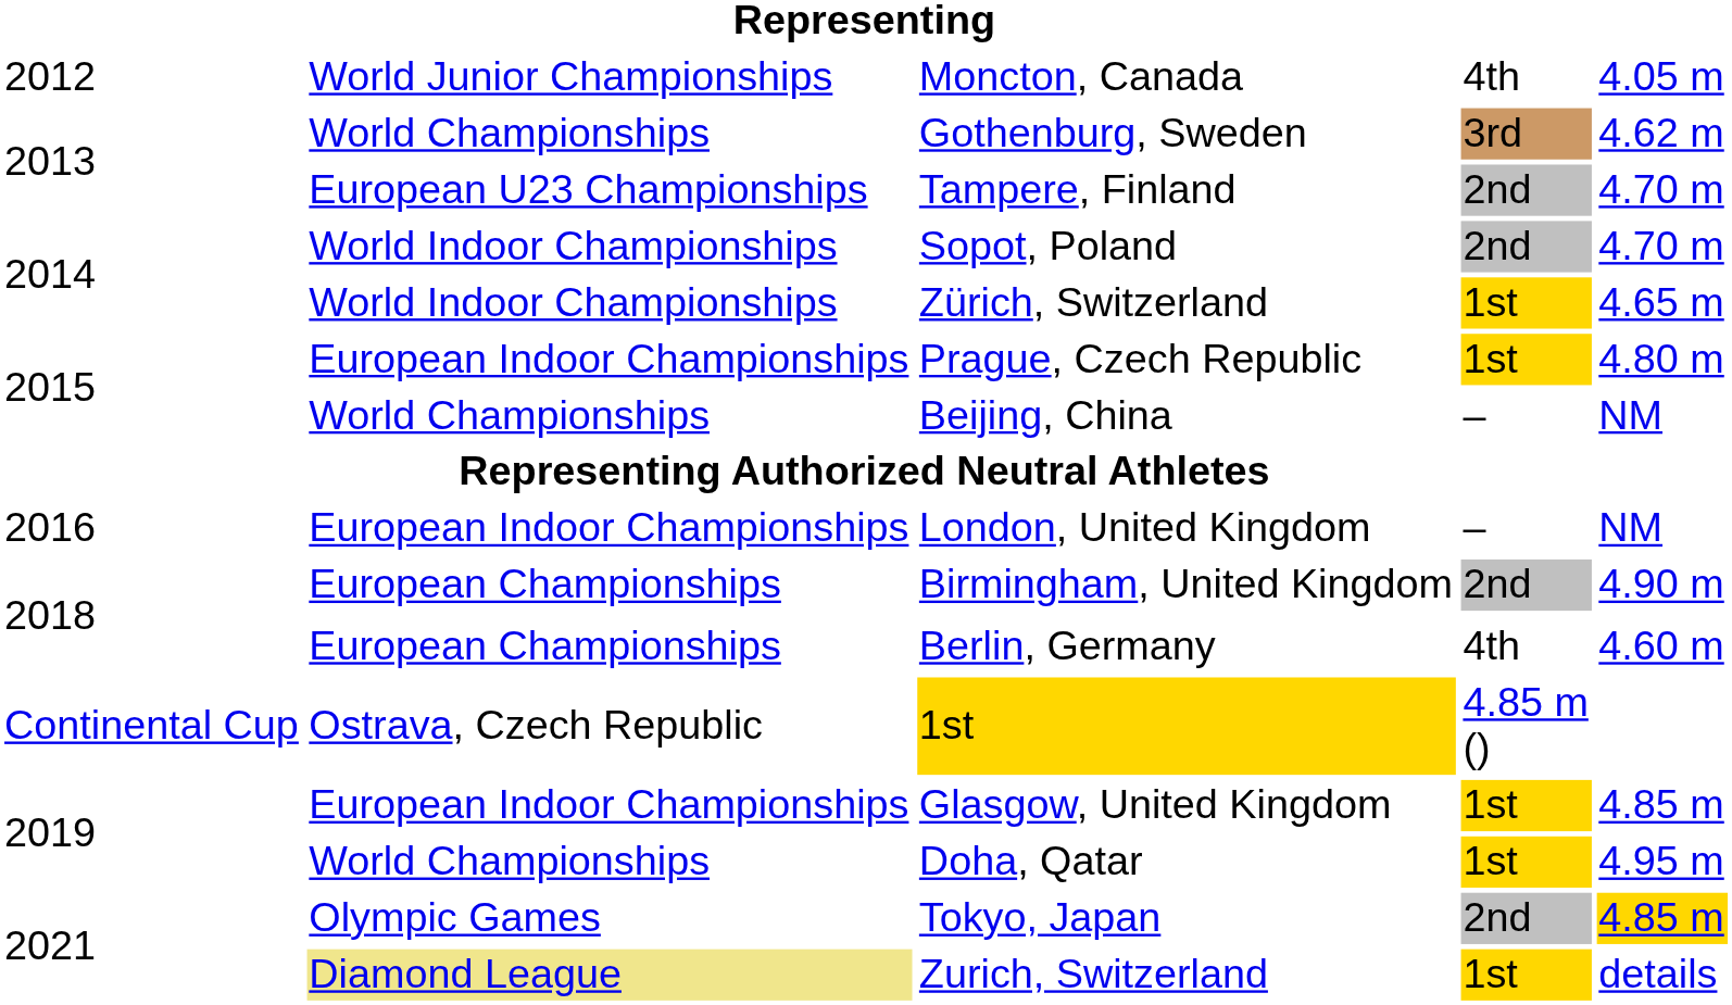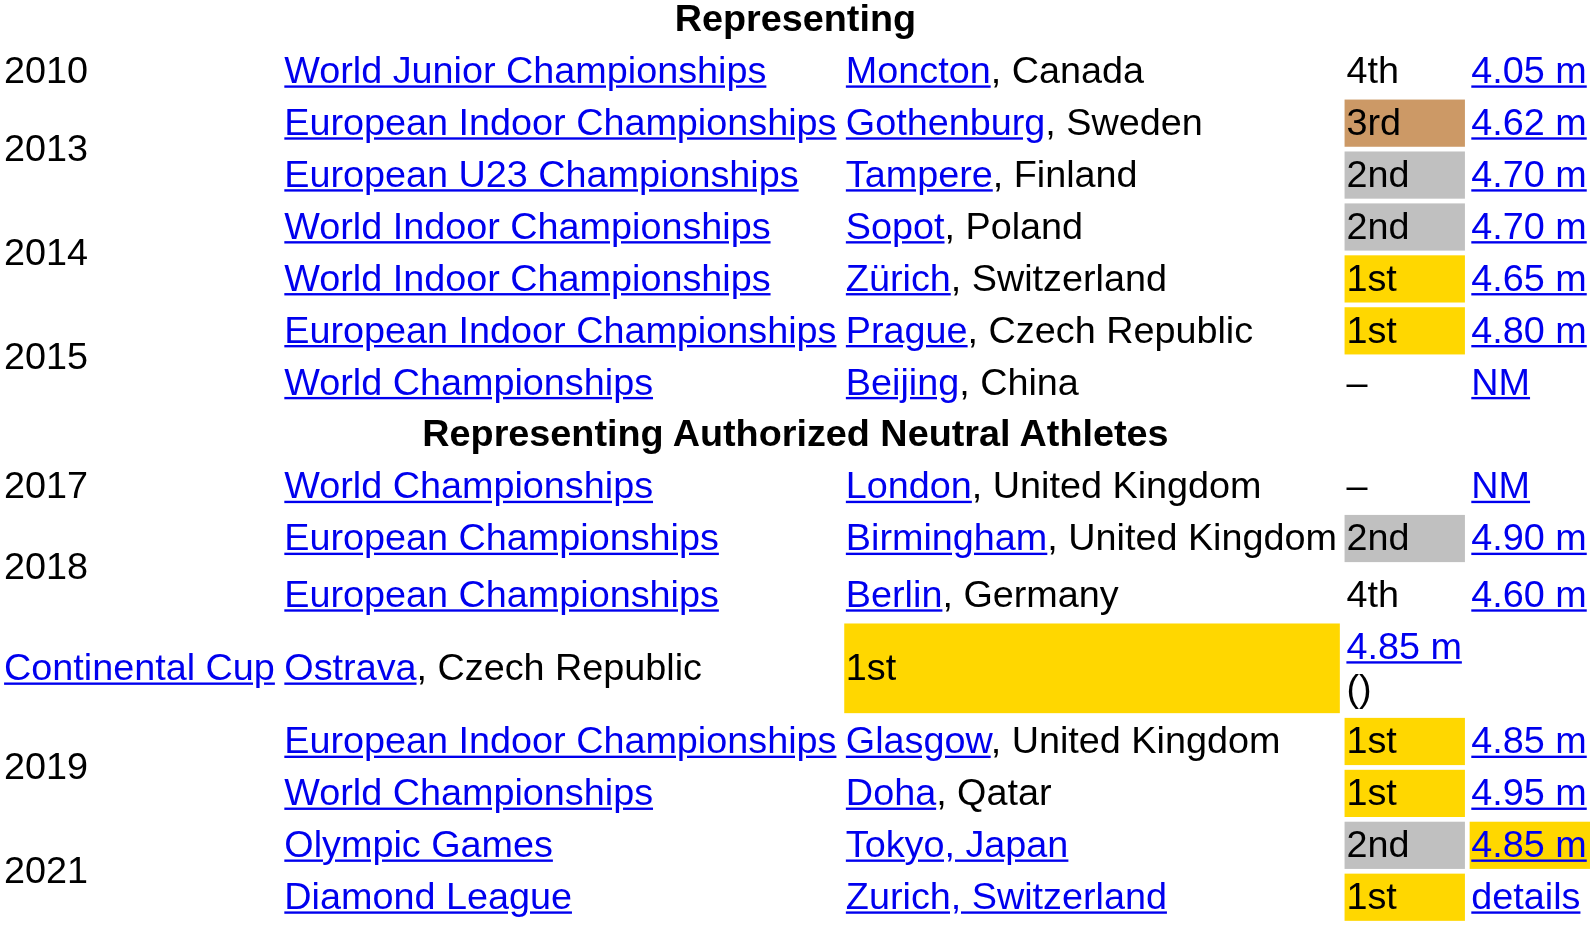 <table>
 <tr>
 <th colspan="6">Representing </th>
 </tr>
 <tr>
-<td>2012</td>
+<td>2010</td>
 <td><a href='#'>World Junior Championships</a></td>
 <td><a href='#'>Moncton</a>, Canada</td>
 <td>4th</td>
 <td><a href='#'>4.05 m</a></td>
 </tr>
 <tr>
 <td rowspan=2>2013</td>
-<td><a href='#'>World Championships</a></td>
+<td><a href='#'>European Indoor Championships</a></td>
 <td><a href='#'>Gothenburg</a>, Sweden</td>
 <td style="background:#cc9966">3rd</td>
 <td><a href='#'>4.62 m</a></td>
 </tr>
 <tr>
 <td><a href='#'>European U23 Championships</a></td>
 <td><a href='#'>Tampere</a>, Finland</td>
 <td style="background:silver">2nd</td>
 <td><a href='#'>4.70 m</a></td>
 </tr>
 <tr>
 <td rowspan=2>2014</td>
 <td><a href='#'>World Indoor Championships</a></td>
 <td><a href='#'>Sopot</a>, Poland</td>
 <td style="background:silver">2nd</td>
 <td><a href='#'>4.70 m</a></td>
 </tr>
 <tr>
 <td><a href='#'>World Indoor Championships</a></td>
 <td><a href='#'>Zürich</a>, Switzerland</td>
 <td bgcolor=gold>1st</td>
 <td><a href='#'>4.65 m</a></td>
 </tr>
 <tr>
 <td rowspan=2>2015</td>
 <td><a href='#'>European Indoor Championships</a></td>
 <td><a href='#'>Prague</a>, Czech Republic</td>
 <td bgcolor="gold">1st</td>
 <td><a href='#'>4.80 m</a></td>
 </tr>
 <tr>
 <td><a href='#'>World Championships</a></td>
 <td><a href='#'>Beijing</a>, China</td>
 <td>–</td>
 <td><a href='#'>NM</a></td>
 </tr>
 <tr>
 <th colspan="6">Representing Authorized Neutral Athletes</th>
 </tr>
 <tr>
-<td>2016</td>
-<td><a href='#'>European Indoor Championships</a></td>
+<td>2017</td>
+<td><a href='#'>World Championships</a></td>
 <td><a href='#'>London</a>, United Kingdom</td>
 <td>–</td>
 <td><a href='#'>NM</a></td>
 </tr>
 <tr>
 <td rowspan=3>2018</td>
 <td><a href='#'>European Championships</a></td>
 <td><a href='#'>Birmingham</a>, United Kingdom</td>
 <td bgcolor=silver>2nd</td>
 <td><a href='#'>4.90 m</a></td>
 </tr>
 <tr>
 </tr>
 <tr>
 <td><a href='#'>European Championships</a></td>
 <td><a href='#'>Berlin</a>, Germany</td>
 <td>4th</td>
 <td><a href='#'>4.60 m</a></td>
 </tr>
 <tr>
 <td><a href='#'>Continental Cup</a></td>
 <td><a href='#'>Ostrava</a>, Czech Republic</td>
 <td style="background:gold;">1st</td>
 <td><a href='#'>4.85 m</a><br>()</td>
 </tr>
 <tr>
 <td rowspan=2>2019</td>
 <td><a href='#'>European Indoor Championships</a></td>
 <td><a href='#'>Glasgow</a>, United Kingdom</td>
 <td bgcolor=gold>1st</td>
 <td><a href='#'>4.85 m</a></td>
 </tr>
 <tr>
 <td><a href='#'>World Championships</a></td>
 <td><a href='#'>Doha</a>, Qatar</td>
 <td style="background:gold;">1st</td>
 <td><a href='#'>4.95 m</a></td>
 </tr>
 <tr>
 <td rowspan=2>2021</td>
 <td><a href='#'>Olympic Games</a></td>
 <td><a href='#'>Tokyo, Japan</a></td>
 <td bgcolor=silver>2nd</td>
 <td style="background: gold;"><a href='#'>4.85 m</a></td>
 </tr>
 <tr>
-<td style="background: khaki;"><a href='#'>Diamond League</a></td>
+<td><a href='#'>Diamond League</a></td>
 <td><a href='#'>Zurich, Switzerland</a></td>
 <td bgcolor=gold>1st</td>
 <td><a href='#'>details</a></td>
 </tr>
 <tr>
 </tr>
 </table>
